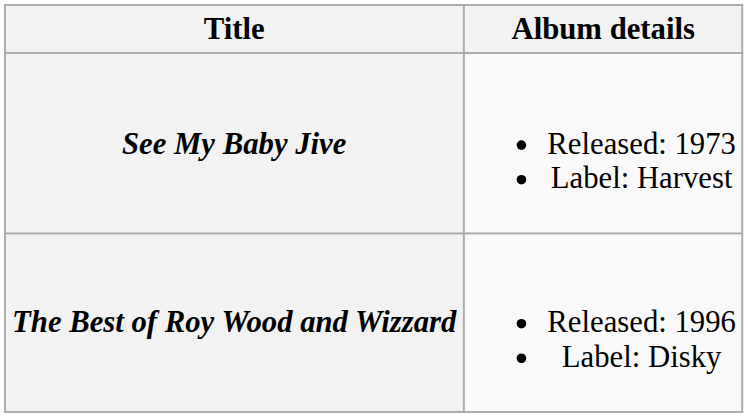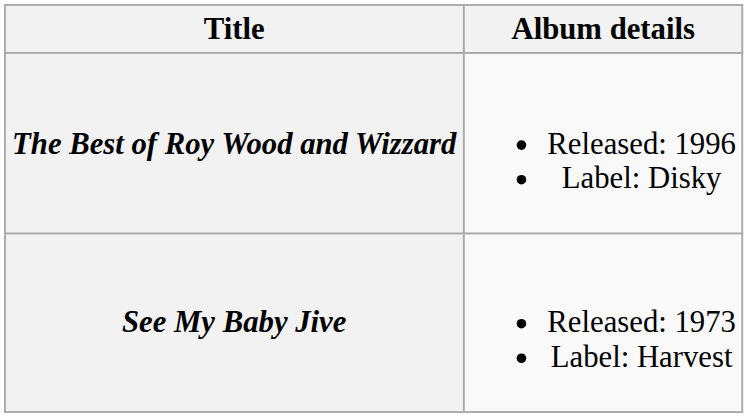 <table class="wikitable plainrowheaders" style="text-align:center;">
 <tr>
 <th scope="col">Title</th>
 <th scope="col">Album details</th>
 </tr>
 <tr>
+<th scope="row"><em>The Best of Roy Wood and Wizzard</em></th>
+<td><br><ul><li>Released: 1996</li><li>Label: Disky</li></ul></td>
+</tr>
+<tr>
 <th scope="row"><em>See My Baby Jive</em></th>
 <td><br><ul><li>Released: 1973</li><li>Label: Harvest</li></ul></td>
 </tr>
-<tr>
-<th scope="row"><em>The Best of Roy Wood and Wizzard</em></th>
-<td><br><ul><li>Released: 1996</li><li>Label: Disky</li></ul></td>
-</tr>
 </table>
